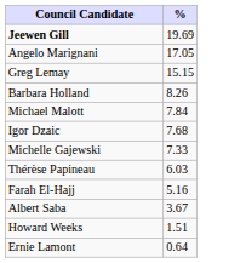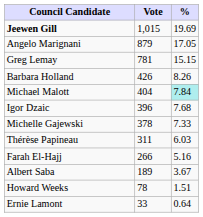 <table class="wikitable sortable">
 <tr>
 <th style="background:#ddf; width:200px;">Council Candidate</th>
+<th style="background:#ddf; width:50px;">Vote</th>
 <th style="background:#ddf; width:30px;">%</th>
 </tr>
 <tr>
 <td><strong>Jeewen Gill</strong></td>
+<td>1,015</td>
 <td>19.69</td>
 </tr>
 <tr>
 <td>Angelo Marignani</td>
+<td>879</td>
 <td>17.05</td>
 </tr>
 <tr>
 <td>Greg Lemay</td>
+<td>781</td>
 <td>15.15</td>
 </tr>
 <tr>
 <td>Barbara Holland</td>
+<td>426</td>
 <td>8.26</td>
 </tr>
 <tr>
 <td>Michael Malott</td>
-<td>7.84</td>
+<td>404</td>
+<td style="background: paleturquoise;">7.84</td>
 </tr>
 <tr>
 <td>Igor Dzaic</td>
+<td>396</td>
 <td>7.68</td>
 </tr>
 <tr>
 <td>Michelle Gajewski</td>
+<td>378</td>
 <td>7.33</td>
 </tr>
 <tr>
 <td>Thérèse Papineau</td>
+<td>311</td>
 <td>6.03</td>
 </tr>
 <tr>
 <td>Farah El-Hajj</td>
+<td>266</td>
 <td>5.16</td>
 </tr>
 <tr>
 <td>Albert Saba</td>
+<td>189</td>
 <td>3.67</td>
 </tr>
 <tr>
 <td>Howard Weeks</td>
+<td>78</td>
 <td>1.51</td>
 </tr>
 <tr>
 <td>Ernie Lamont</td>
+<td>33</td>
 <td>0.64</td>
 </tr>
 </table>
